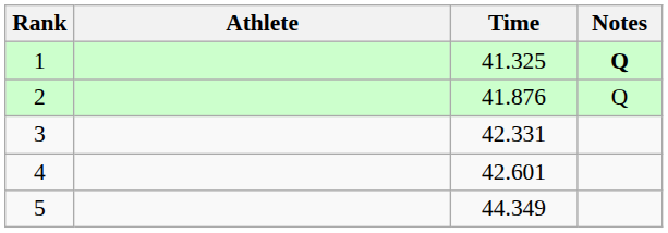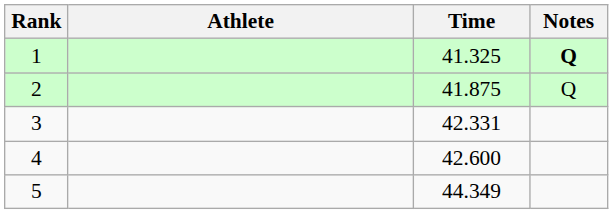 <table class=wikitable style="text-align:center">
 <tr>
 <th width=40>Rank</th>
 <th width=250>Athlete</th>
 <th width=80>Time</th>
 <th width=50>Notes</th>
 </tr>
 <tr bgcolor=ccffcc>
 <td>1</td>
 <td align=left></td>
 <td>41.325</td>
 <td><strong>Q</strong></td>
 </tr>
 <tr bgcolor=ccffcc>
 <td>2</td>
 <td align=left></td>
-<td>41.876</td>
+<td>41.875</td>
 <td>Q</td>
 </tr>
 <tr>
 <td>3</td>
 <td align=left></td>
 <td>42.331</td>
 <td></td>
 </tr>
 <tr>
 <td>4</td>
 <td align=left></td>
-<td>42.601</td>
+<td>42.600</td>
 <td></td>
 </tr>
 <tr>
 <td>5</td>
 <td align=left></td>
 <td>44.349</td>
 <td></td>
 </tr>
 </table>
